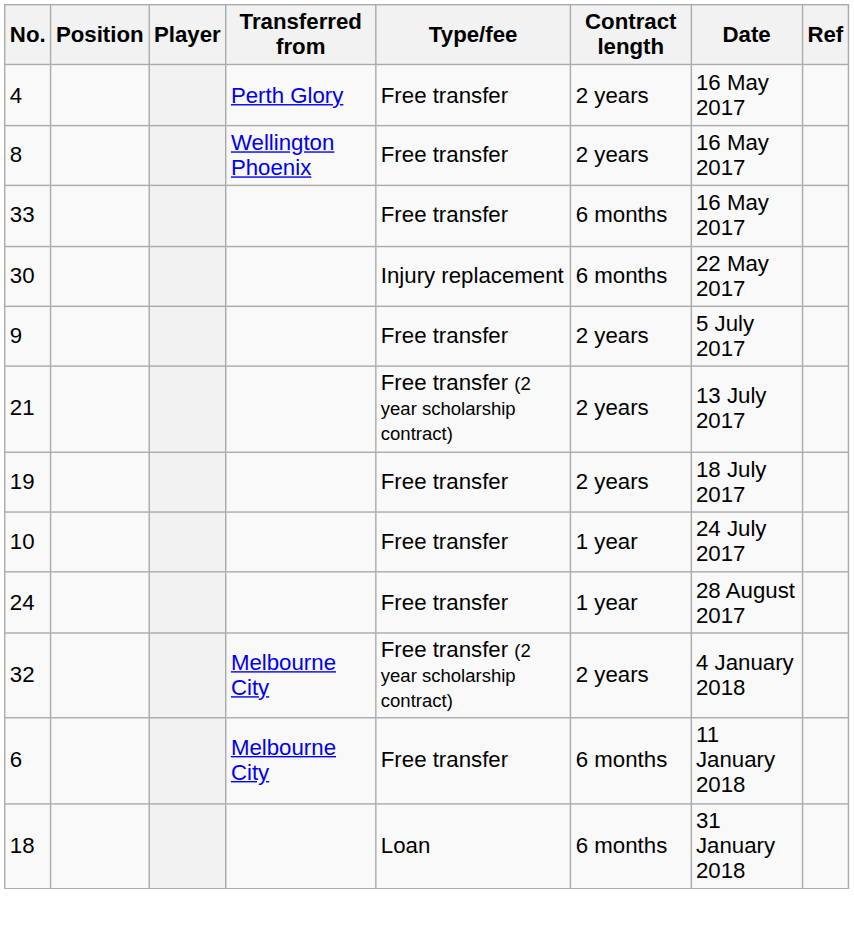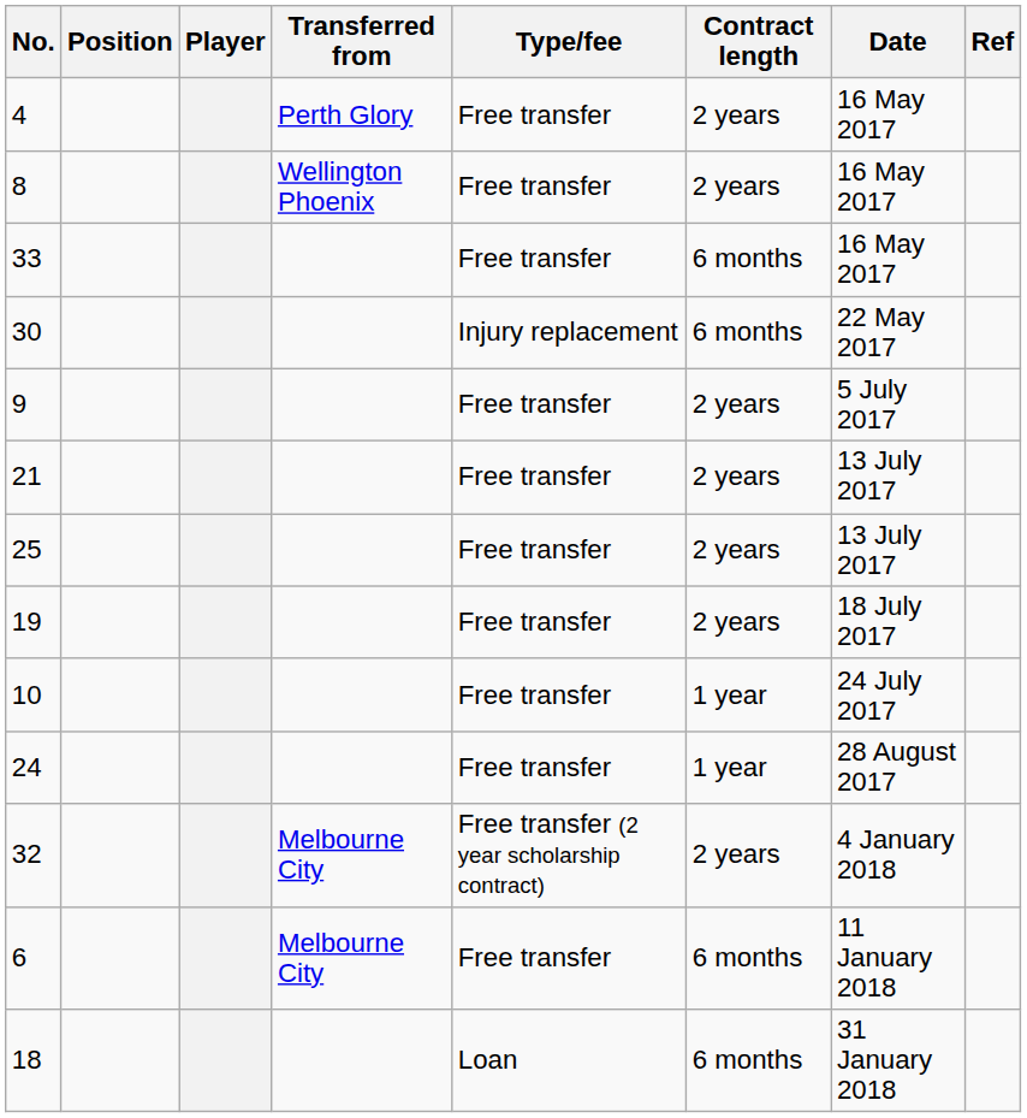 <table class="wikitable plainrowheaders sortable" style="text-align:center; text-align:left">
 <tr>
 <th scope="col">No.</th>
 <th scope="col">Position</th>
 <th scope="col">Player</th>
 <th scope="col">Transferred from</th>
 <th scope="col">Type/fee</th>
 <th scope="col">Contract length</th>
 <th scope="col">Date</th>
 <th scope="col" class="unsortable">Ref</th>
 </tr>
 <tr>
 <td>4</td>
 <td></td>
 <th scope="row"></th>
 <td><a href='#'>Perth Glory</a></td>
 <td>Free transfer</td>
 <td>2 years</td>
 <td>16 May 2017</td>
 <td></td>
 </tr>
 <tr>
 <td>8</td>
 <td></td>
 <th scope="row"></th>
 <td><a href='#'>Wellington Phoenix</a></td>
 <td>Free transfer</td>
 <td>2 years</td>
 <td>16 May 2017</td>
 <td></td>
 </tr>
 <tr>
 <td>33</td>
 <td></td>
 <th scope="row"></th>
 <td></td>
 <td>Free transfer</td>
 <td>6 months</td>
 <td>16 May 2017</td>
 <td></td>
 </tr>
 <tr>
 <td>30</td>
 <td></td>
 <th scope="row"></th>
 <td></td>
 <td>Injury replacement</td>
 <td>6 months</td>
 <td>22 May 2017</td>
 <td></td>
 </tr>
 <tr>
 <td>9</td>
 <td></td>
 <th scope="row"></th>
 <td></td>
 <td>Free transfer</td>
 <td>2 years</td>
 <td>5 July 2017</td>
 <td></td>
 </tr>
 <tr>
 <td>21</td>
 <td></td>
 <th scope="row"></th>
 <td></td>
-<td>Free transfer <small>(2 year scholarship contract)</small></td>
+<td>Free transfer</td>
+<td>2 years</td>
+<td>13 July 2017</td>
+<td></td>
+</tr>
+<tr>
+<td>25</td>
+<td></td>
+<th scope="row"></th>
+<td></td>
+<td>Free transfer</td>
 <td>2 years</td>
 <td>13 July 2017</td>
 <td></td>
 </tr>
 <tr>
 <td>19</td>
 <td></td>
 <th scope="row"></th>
 <td></td>
 <td>Free transfer</td>
 <td>2 years</td>
 <td>18 July 2017</td>
 <td></td>
 </tr>
 <tr>
 <td>10</td>
 <td></td>
 <th scope="row"></th>
 <td></td>
 <td>Free transfer</td>
 <td>1 year</td>
 <td>24 July 2017</td>
 <td></td>
 </tr>
 <tr>
 <td>24</td>
 <td></td>
 <th scope="row"></th>
 <td></td>
 <td>Free transfer</td>
 <td>1 year</td>
 <td>28 August 2017</td>
 <td></td>
 </tr>
 <tr>
 <td>32</td>
 <td></td>
 <th scope="row"></th>
 <td><a href='#'>Melbourne City</a></td>
 <td>Free transfer <small>(2 year scholarship contract)</small></td>
 <td>2 years</td>
 <td>4 January 2018</td>
 <td></td>
 </tr>
 <tr>
 <td>6</td>
 <td></td>
 <th scope="row"></th>
 <td><a href='#'>Melbourne City</a></td>
 <td>Free transfer</td>
 <td>6 months</td>
 <td>11 January 2018</td>
 <td></td>
 </tr>
 <tr>
 <td>18</td>
 <td></td>
 <th scope="row"></th>
 <td></td>
 <td>Loan</td>
 <td>6 months</td>
 <td>31 January 2018</td>
 <td></td>
 </tr>
 </table>
